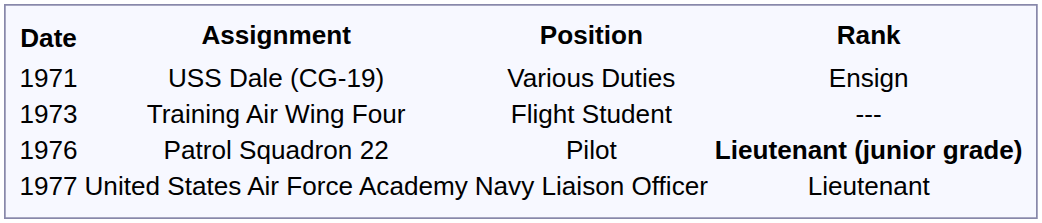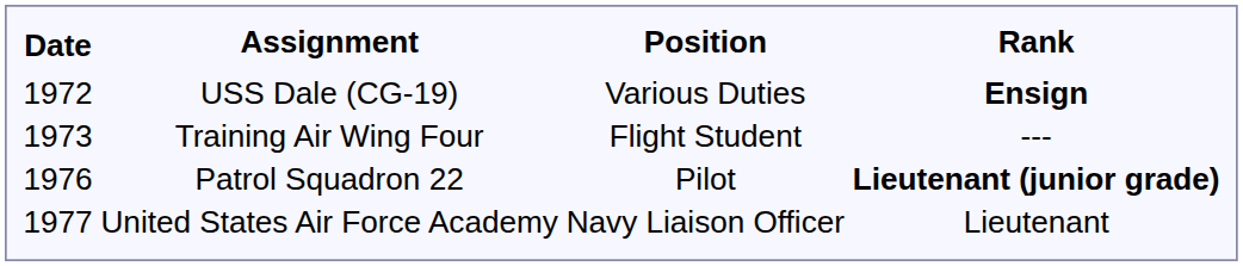 <table style="border:1px solid #8888aa; background-color:#f7f8ff; padding:5px; font-size:95%; margin: 0px 12px 12px 0px;">
 <tr>
 <td align="center" rowspan="2"><strong>Date</strong></td>
 <td align="center"><strong>Assignment</strong></td>
 <td align="center"><strong>Position</strong></td>
 <td align="center"><strong>Rank</strong></td>
 </tr>
 <tr>
 <td></td>
 </tr>
 <tr>
-<td align="center">1971</td>
+<td align="center">1972</td>
 <td align="center">USS Dale (CG-19)</td>
 <td align="center">Various Duties</td>
-<td align="center">Ensign</td>
+<td align="center"><strong>Ensign</strong></td>
 </tr>
 <tr>
 <td align="center">1973</td>
 <td align="center">Training Air Wing Four</td>
 <td align="center">Flight Student</td>
 <td align="center">---</td>
 </tr>
 <tr>
 <td align="center">1976</td>
 <td align="center">Patrol Squadron 22</td>
 <td align="center">Pilot</td>
 <td align="center"><strong>Lieutenant (junior grade)</strong></td>
 </tr>
 <tr>
 <td align="center">1977</td>
 <td align="center">United States Air Force Academy</td>
 <td align="center">Navy Liaison Officer</td>
 <td align="center">Lieutenant</td>
 </tr>
 <tr>
 </tr>
 </table>
